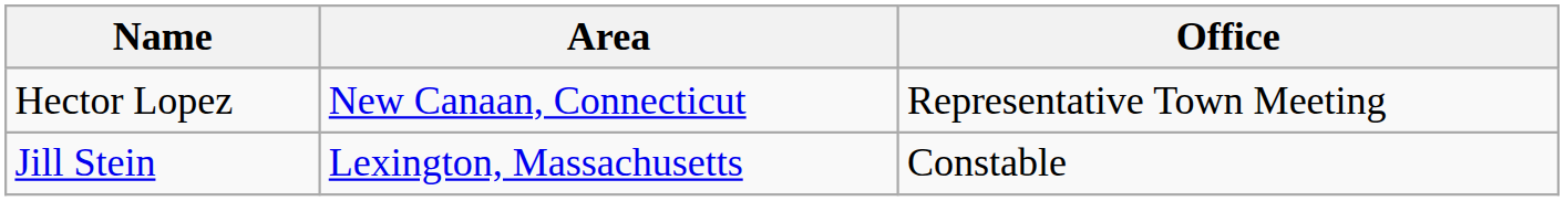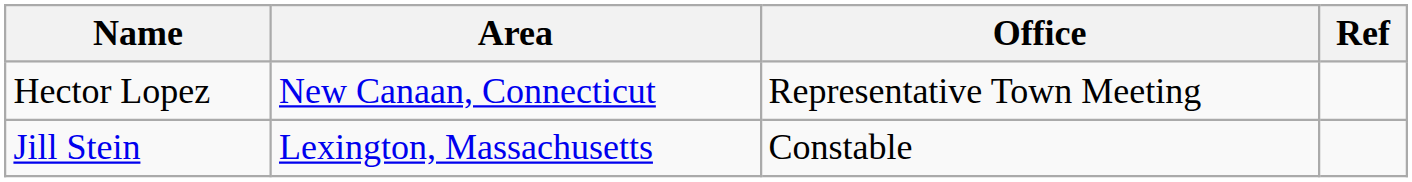 <table class="wikitable sortable" width="100%">
 <tr>
 <th>Name</th>
 <th>Area</th>
 <th>Office</th>
+<th>Ref</th>
 </tr>
 <tr>
 <td>Hector Lopez</td>
 <td><a href='#'>New Canaan, Connecticut</a></td>
 <td>Representative Town Meeting</td>
+<td></td>
 </tr>
 <tr>
 <td><a href='#'>Jill Stein</a></td>
 <td><a href='#'>Lexington, Massachusetts</a></td>
 <td>Constable</td>
+<td></td>
 </tr>
 </table>
